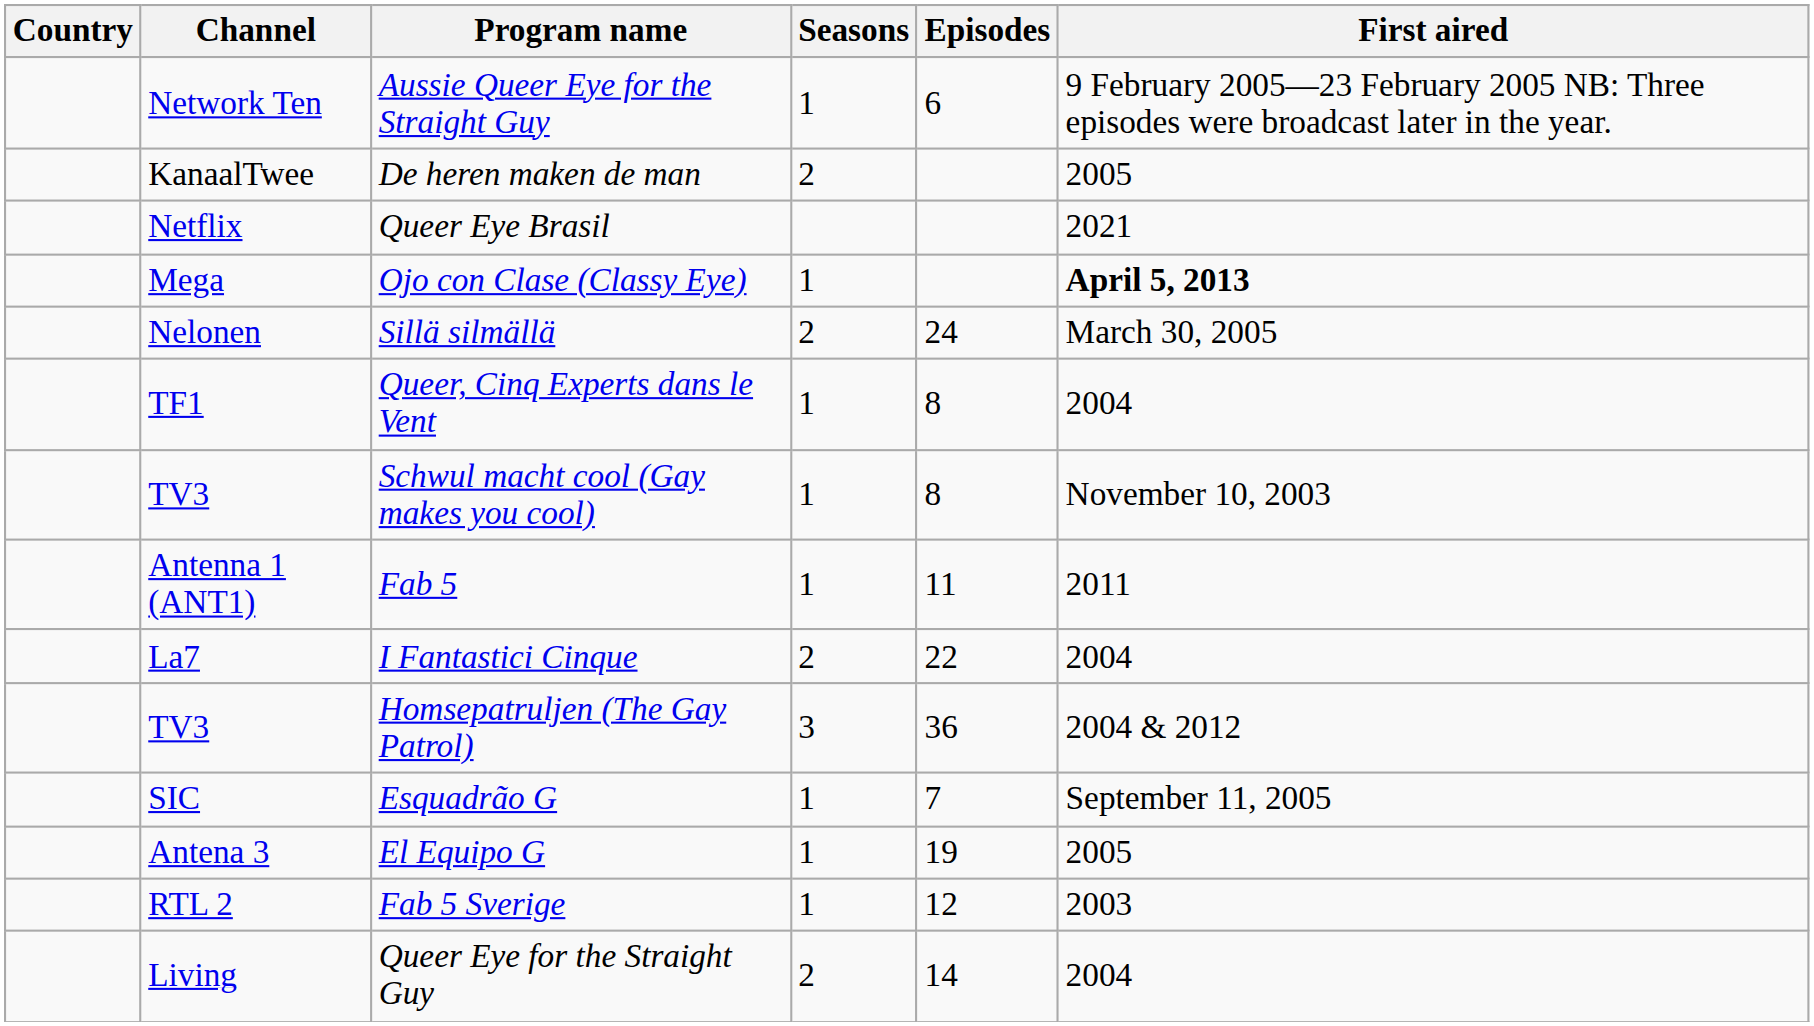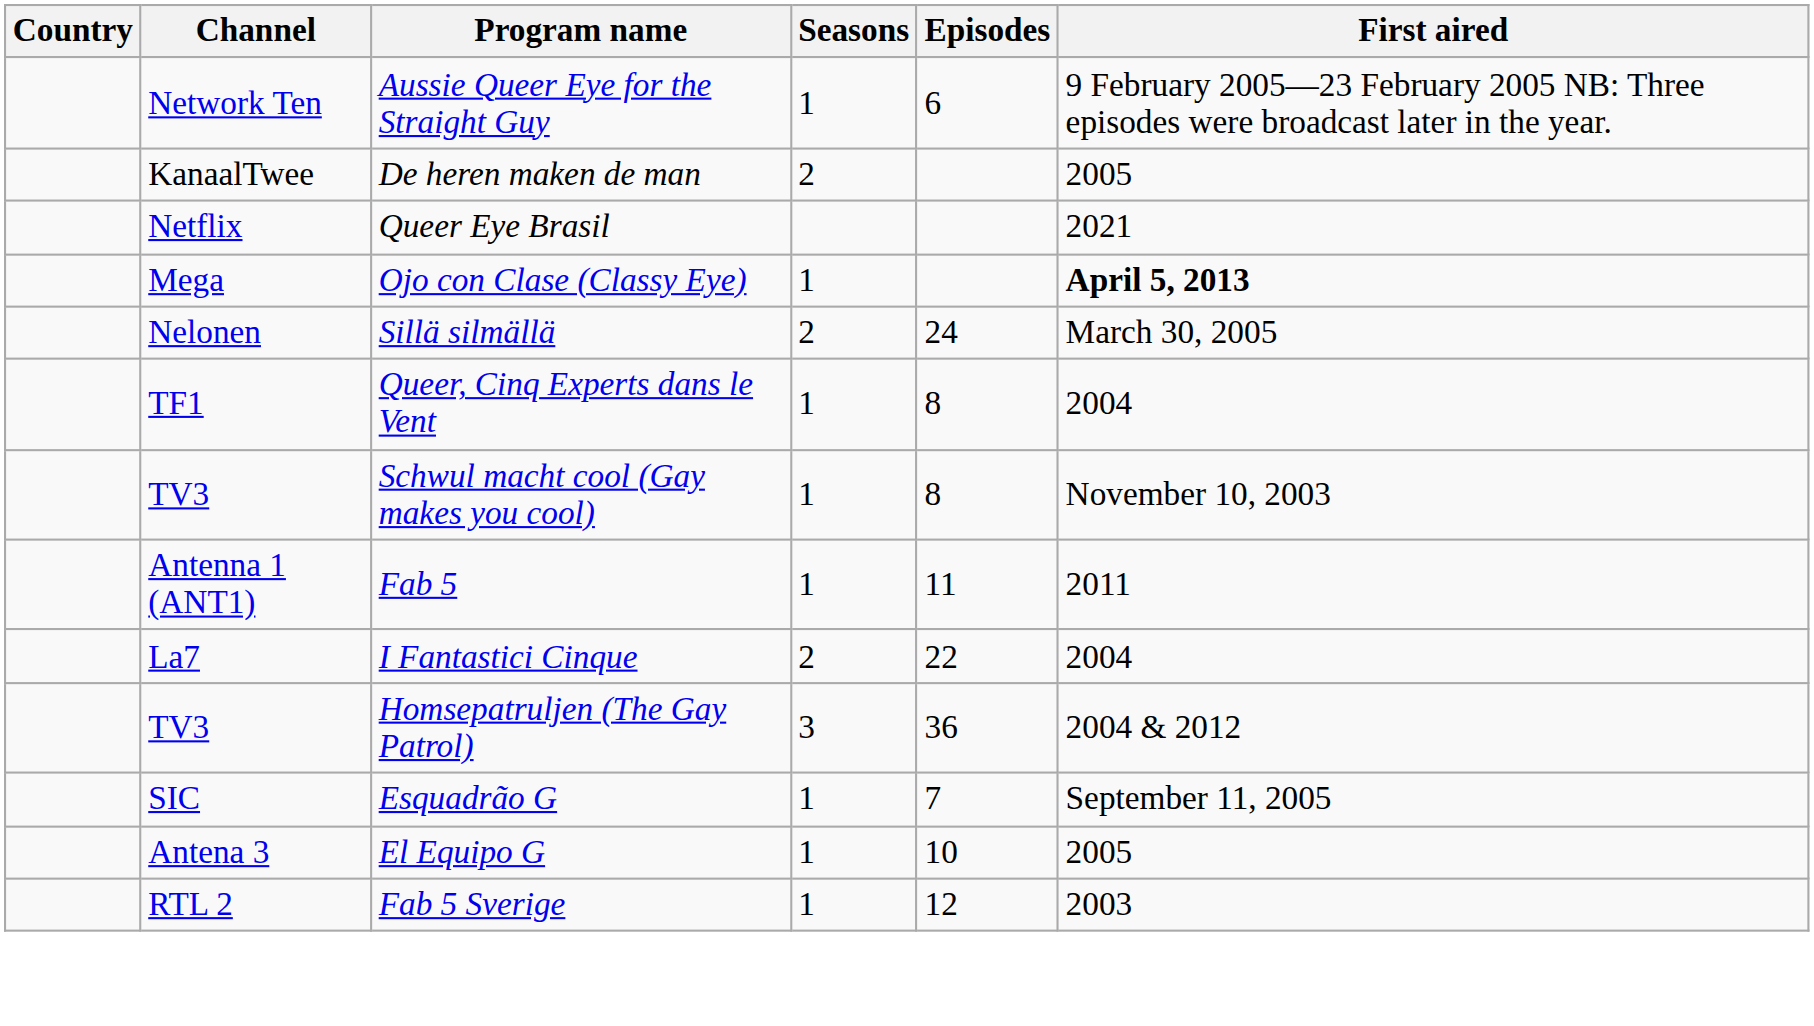 <table class="wikitable">
 <tr>
 <th>Country</th>
 <th>Channel</th>
 <th>Program name</th>
 <th>Seasons</th>
 <th>Episodes</th>
 <th>First aired</th>
 </tr>
 <tr>
 <td></td>
 <td><a href='#'>Network Ten</a></td>
 <td><em><a href='#'>Aussie Queer Eye for the Straight Guy</a></em></td>
 <td>1</td>
 <td>6</td>
 <td>9 February 2005—23 February 2005 NB: Three episodes were broadcast later in the year.</td>
 </tr>
 <tr>
 <td></td>
 <td>KanaalTwee</td>
 <td><em>De heren maken de man</em></td>
 <td>2</td>
 <td></td>
 <td>2005</td>
 </tr>
 <tr>
 <td></td>
 <td><a href='#'>Netflix</a></td>
 <td><em>Queer Eye Brasil</em></td>
 <td></td>
 <td></td>
 <td>2021</td>
 </tr>
 <tr>
 <td></td>
 <td><a href='#'>Mega</a></td>
 <td><em><a href='#'>Ojo con Clase (Classy Eye)</a></em></td>
 <td>1</td>
 <td></td>
 <td><strong>April 5, 2013</strong></td>
 </tr>
 <tr>
 <td></td>
 <td><a href='#'>Nelonen</a></td>
 <td><em><a href='#'>Sillä silmällä</a></em></td>
 <td>2</td>
 <td>24</td>
 <td>March 30, 2005</td>
 </tr>
 <tr>
 <td></td>
 <td><a href='#'>TF1</a></td>
 <td><em><a href='#'>Queer, Cinq Experts dans le Vent</a></em></td>
 <td>1</td>
 <td>8</td>
 <td>2004</td>
 </tr>
 <tr>
 <td></td>
 <td><a href='#'>TV3</a></td>
 <td><em><a href='#'>Schwul macht cool (Gay makes you cool)</a></em></td>
 <td>1</td>
 <td>8</td>
 <td>November 10, 2003</td>
 </tr>
 <tr>
 <td></td>
 <td><a href='#'>Antenna 1 (ANT1)</a></td>
 <td><em><a href='#'>Fab 5</a></em></td>
 <td>1</td>
 <td>11</td>
 <td>2011</td>
 </tr>
 <tr>
 <td></td>
 <td><a href='#'>La7</a></td>
 <td><em><a href='#'>I Fantastici Cinque</a></em></td>
 <td>2</td>
 <td>22</td>
 <td>2004</td>
 </tr>
 <tr>
 <td></td>
 <td><a href='#'>TV3</a></td>
 <td><em><a href='#'>Homsepatruljen (The Gay Patrol)</a></em></td>
 <td>3</td>
 <td>36</td>
 <td>2004 & 2012</td>
 </tr>
 <tr>
 <td></td>
 <td><a href='#'>SIC</a></td>
 <td><em><a href='#'>Esquadrão G</a></em></td>
 <td>1</td>
 <td>7</td>
 <td>September 11, 2005</td>
 </tr>
 <tr>
 <td></td>
 <td><a href='#'>Antena 3</a></td>
 <td><em><a href='#'>El Equipo G</a></em></td>
 <td>1</td>
-<td>19</td>
+<td>10</td>
 <td>2005</td>
 </tr>
 <tr>
 <td></td>
 <td><a href='#'>RTL 2</a></td>
 <td><em><a href='#'>Fab 5 Sverige</a></em></td>
 <td>1</td>
 <td>12</td>
 <td>2003</td>
 </tr>
-<tr>
-<td></td>
-<td><a href='#'>Living</a></td>
-<td><em>Queer Eye for the Straight Guy</em></td>
-<td>2</td>
-<td>14</td>
-<td>2004</td>
-</tr>
 </table>
